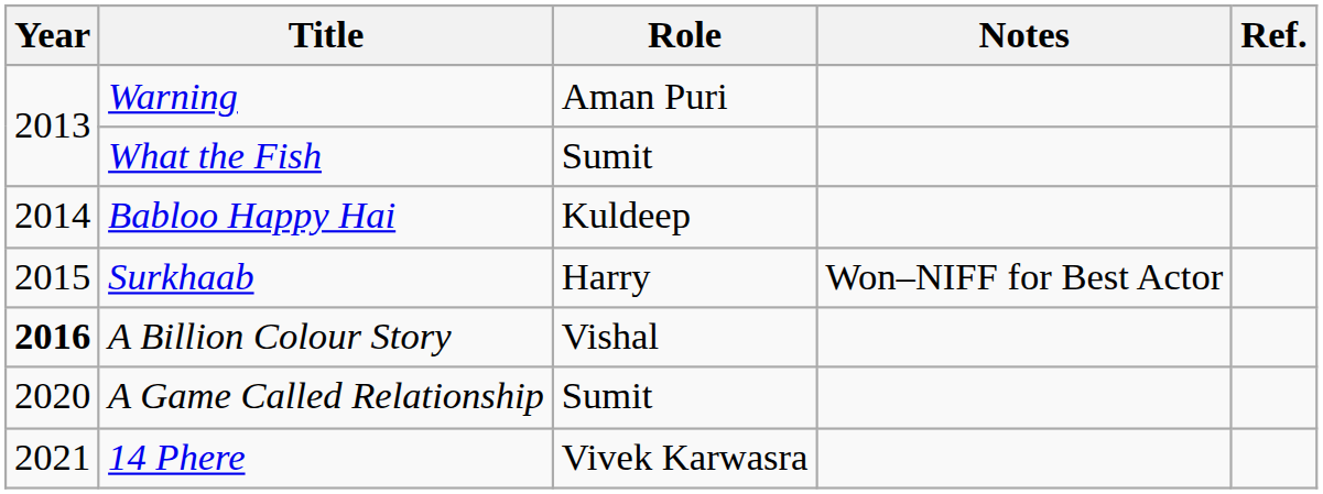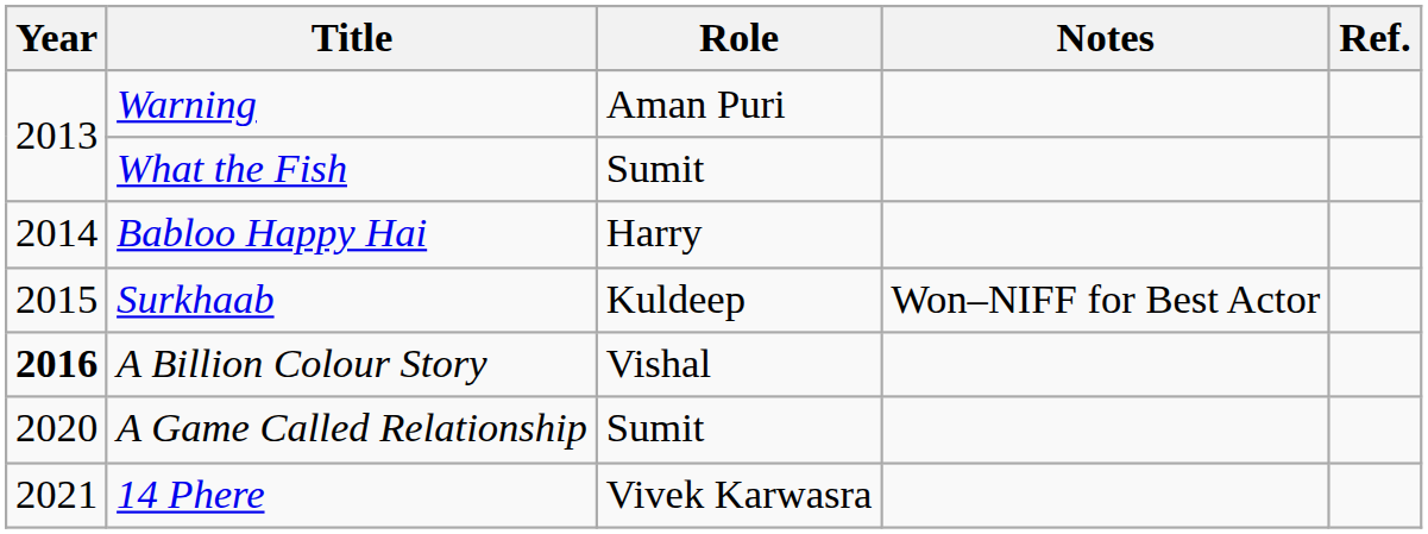 <table class="wikitable sortable">
 <tr>
 <th>Year</th>
 <th>Title</th>
 <th>Role</th>
 <th class="unsortable">Notes</th>
 <th class="unsortable">Ref.</th>
 </tr>
 <tr>
 <td rowspan="2">2013</td>
 <td><em><a href='#'>Warning</a></em></td>
 <td>Aman Puri</td>
 <td></td>
 <td></td>
 </tr>
 <tr>
 <td><em><a href='#'>What the Fish</a></em></td>
 <td>Sumit</td>
 <td></td>
 <td></td>
 </tr>
 <tr>
 <td>2014</td>
 <td><em><a href='#'>Babloo Happy Hai</a></em></td>
-<td>Kuldeep</td>
+<td>Harry</td>
 <td></td>
 <td></td>
 </tr>
 <tr>
 <td>2015</td>
 <td><em><a href='#'>Surkhaab</a></em></td>
-<td>Harry</td>
+<td>Kuldeep</td>
 <td>Won–NIFF for Best Actor</td>
 <td></td>
 </tr>
 <tr>
 <td><strong>2016</strong></td>
 <td><em>A Billion Colour Story</em></td>
 <td>Vishal</td>
 <td></td>
 <td></td>
 </tr>
 <tr>
 <td>2020</td>
 <td><em>A Game Called Relationship</em></td>
 <td>Sumit</td>
 <td></td>
 <td></td>
 </tr>
 <tr>
 <td>2021</td>
 <td><em><a href='#'>14 Phere</a></em></td>
 <td>Vivek Karwasra</td>
 <td></td>
 <td></td>
 </tr>
 </table>
